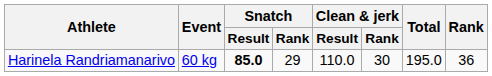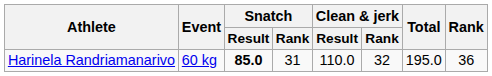 <table class="wikitable" style="font-size:90%">
 <tr>
 <th rowspan="2">Athlete</th>
 <th rowspan="2">Event</th>
 <th colspan="2">Snatch</th>
 <th colspan="2">Clean & jerk</th>
 <th rowspan="2">Total</th>
 <th rowspan="2">Rank</th>
 </tr>
 <tr style="font-size:95%">
 <th>Result</th>
 <th>Rank</th>
 <th>Result</th>
 <th>Rank</th>
 </tr>
 <tr align=center>
 <td align=left><a href='#'>Harinela Randriamanarivo</a></td>
 <td align=left><a href='#'>60 kg</a></td>
 <td><strong>85.0</strong></td>
-<td>29</td>
+<td>31</td>
 <td>110.0</td>
-<td>30</td>
+<td>32</td>
 <td>195.0</td>
 <td>36</td>
 </tr>
 </table>
